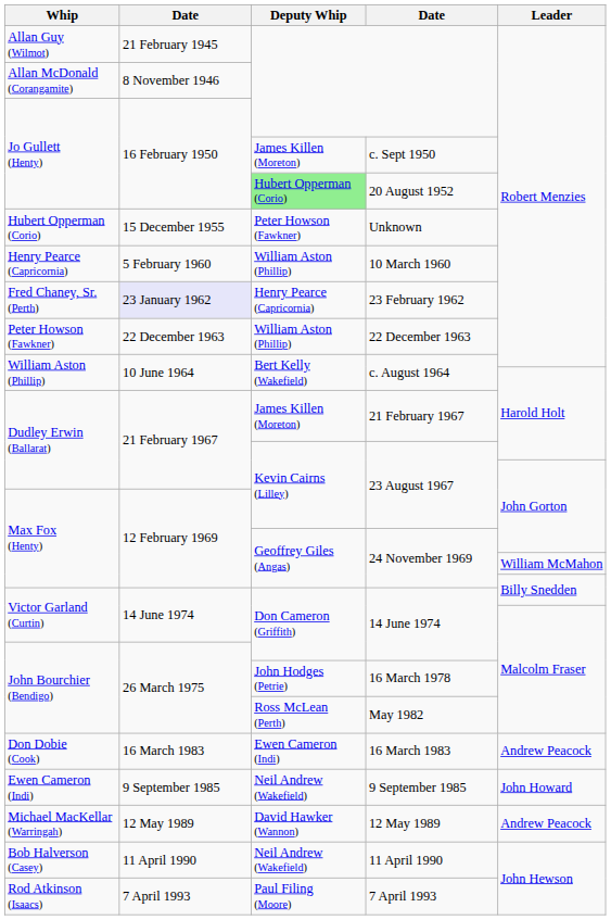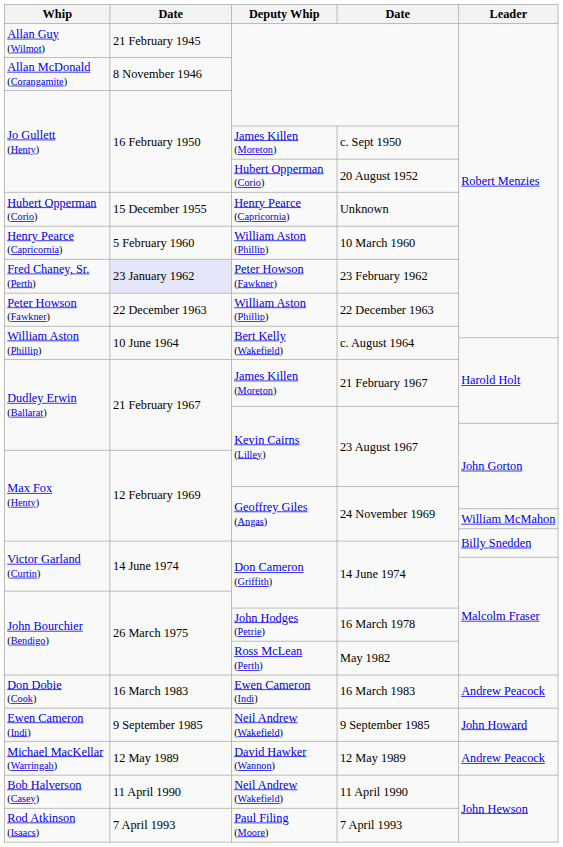 <table class="wikitable">
 <tr>
 <th width=130px>Whip</th>
 <th width=150px>Date</th>
 <th width=130px>Deputy Whip</th>
 <th width=150px>Date</th>
 <th>Leader</th>
 </tr>
 <tr>
 <td><a href='#'>Allan Guy</a><br><small>(<a href='#'>Wilmot</a>)</small></td>
 <td>21 February 1945</td>
 <td rowspan=3 colspan=2 height=110px></td>
 <td rowspan=10 height=400px><a href='#'>Robert Menzies</a></td>
 </tr>
 <tr>
 <td><a href='#'>Allan McDonald</a><br><small>(<a href='#'>Corangamite</a>)</small></td>
 <td>8 November 1946</td>
 </tr>
 <tr>
 <td rowspan=3 height=110px><a href='#'>Jo Gullett</a><br><small>(<a href='#'>Henty</a>)</small></td>
 <td rowspan=3>16 February 1950</td>
 </tr>
 <tr>
 <td><a href='#'>James Killen</a><br><small>(<a href='#'>Moreton</a>)</small></td>
 <td>c. Sept 1950</td>
 </tr>
 <tr>
-<td style="background: lightgreen;"><a href='#'>Hubert Opperman</a><br><small>(<a href='#'>Corio</a>)</small></td>
+<td><a href='#'>Hubert Opperman</a><br><small>(<a href='#'>Corio</a>)</small></td>
 <td>20 August 1952</td>
 </tr>
 <tr>
 <td><a href='#'>Hubert Opperman</a><br><small>(<a href='#'>Corio</a>)</small></td>
 <td>15 December 1955</td>
-<td><a href='#'>Peter Howson</a><br><small>(<a href='#'>Fawkner</a>)</small></td>
+<td><a href='#'>Henry Pearce</a><br><small>(<a href='#'>Capricornia</a>)</small></td>
 <td>Unknown</td>
 </tr>
 <tr>
 <td><a href='#'>Henry Pearce</a><br><small>(<a href='#'>Capricornia</a>)</small></td>
 <td>5 February 1960</td>
 <td><a href='#'>William Aston</a><br><small>(<a href='#'>Phillip</a>)</small></td>
 <td>10 March 1960</td>
 </tr>
 <tr>
 <td><a href='#'>Fred Chaney, Sr.</a><br><small>(<a href='#'>Perth</a>)</small></td>
 <td style="background: lavender;">23 January 1962</td>
-<td><a href='#'>Henry Pearce</a><br><small>(<a href='#'>Capricornia</a>)</small></td>
+<td><a href='#'>Peter Howson</a><br><small>(<a href='#'>Fawkner</a>)</small></td>
 <td>23 February 1962</td>
 </tr>
 <tr>
 <td><a href='#'>Peter Howson</a><br><small>(<a href='#'>Fawkner</a>)</small></td>
 <td>22 December 1963</td>
 <td><a href='#'>William Aston</a><br><small>(<a href='#'>Phillip</a>)</small></td>
 <td>22 December 1963</td>
 </tr>
 <tr>
 <td rowspan=2><a href='#'>William Aston</a><br><small>(<a href='#'>Phillip</a>)</small></td>
 <td rowspan=2>10 June 1964</td>
 <td rowspan=2><a href='#'>Bert Kelly</a><br><small>(<a href='#'>Wakefield</a>)</small></td>
 <td rowspan=2>c. August 1964</td>
 </tr>
 <tr>
 <td rowspan=3 height=100px><a href='#'>Harold Holt</a></td>
 </tr>
 <tr>
 <td rowspan=3 height=80px><a href='#'>Dudley Erwin</a><br><small>(<a href='#'>Ballarat</a>)</small></td>
 <td rowspan=3>21 February 1967</td>
 <td><a href='#'>James Killen</a><br><small>(<a href='#'>Moreton</a>)</small></td>
 <td>21 February 1967</td>
 </tr>
 <tr>
 <td rowspan=3 height=80px><a href='#'>Kevin Cairns</a><br><small>(<a href='#'>Lilley</a>)</small></td>
 <td rowspan=3>23 August 1967</td>
 </tr>
 <tr>
 <td rowspan=3 height=90px><a href='#'>John Gorton</a></td>
 </tr>
 <tr>
 <td rowspan=4 height=110px><a href='#'>Max Fox</a><br><small>(<a href='#'>Henty</a>)</small></td>
 <td rowspan=4>12 February 1969</td>
 </tr>
 <tr>
 <td rowspan=3><a href='#'>Geoffrey Giles</a><br><small>(<a href='#'>Angas</a>)</small></td>
 <td rowspan=3>24 November 1969</td>
 </tr>
 <tr>
 <td><a href='#'>William McMahon</a></td>
 </tr>
 <tr>
 <td rowspan=2 height=30px><a href='#'>Billy Snedden</a></td>
 </tr>
 <tr>
 <td rowspan=2><a href='#'>Victor Garland</a><br><small>(<a href='#'>Curtin</a>)</small></td>
 <td rowspan=2>14 June 1974</td>
 <td rowspan=3 height=80px><a href='#'>Don Cameron</a><br><small>(<a href='#'>Griffith</a>)</small></td>
 <td rowspan=3>14 June 1974</td>
 </tr>
 <tr>
 <td rowspan=4><a href='#'>Malcolm Fraser</a></td>
 </tr>
 <tr>
 <td rowspan=3><a href='#'>John Bourchier</a><br><small>(<a href='#'>Bendigo</a>)</small></td>
 <td rowspan=3>26 March 1975</td>
 </tr>
 <tr>
 <td><a href='#'>John Hodges</a><br><small>(<a href='#'>Petrie</a>)</small></td>
 <td>16 March 1978</td>
 </tr>
 <tr>
 <td><a href='#'>Ross McLean</a><br><small>(<a href='#'>Perth</a>)</small></td>
 <td>May 1982</td>
 </tr>
 <tr>
 <td><a href='#'>Don Dobie</a><br><small>(<a href='#'>Cook</a>)</small></td>
 <td>16 March 1983</td>
 <td><a href='#'>Ewen Cameron</a><br><small>(<a href='#'>Indi</a>)</small></td>
 <td>16 March 1983</td>
 <td><a href='#'>Andrew Peacock</a></td>
 </tr>
 <tr>
 <td><a href='#'>Ewen Cameron</a><br><small>(<a href='#'>Indi</a>)</small></td>
 <td>9 September 1985</td>
 <td><a href='#'>Neil Andrew</a><br><small>(<a href='#'>Wakefield</a>)</small></td>
 <td>9 September 1985</td>
 <td><a href='#'>John Howard</a></td>
 </tr>
 <tr>
 <td><a href='#'>Michael MacKellar</a><br><small>(<a href='#'>Warringah</a>)</small></td>
 <td>12 May 1989</td>
 <td><a href='#'>David Hawker</a><br><small>(<a href='#'>Wannon</a>)</small></td>
 <td>12 May 1989</td>
 <td><a href='#'>Andrew Peacock</a></td>
 </tr>
 <tr>
 <td><a href='#'>Bob Halverson</a><br><small>(<a href='#'>Casey</a>)</small></td>
 <td>11 April 1990</td>
 <td><a href='#'>Neil Andrew</a><br><small>(<a href='#'>Wakefield</a>)</small></td>
 <td>11 April 1990</td>
 <td rowspan=2><a href='#'>John Hewson</a></td>
 </tr>
 <tr>
 <td><a href='#'>Rod Atkinson</a><br><small>(<a href='#'>Isaacs</a>)</small></td>
 <td>7 April 1993</td>
 <td><a href='#'>Paul Filing</a><br><small>(<a href='#'>Moore</a>)</small></td>
 <td>7 April 1993</td>
 </tr>
 </table>
